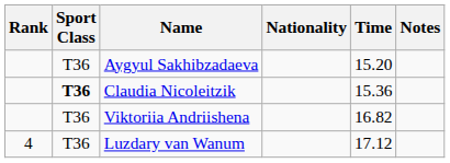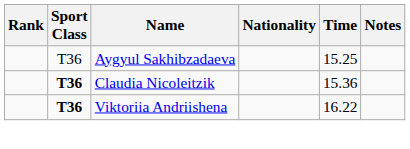 <table class="wikitable sortable" style="text-align:center">
 <tr>
 <th>Rank</th>
 <th>Sport<br>Class</th>
 <th>Name</th>
 <th>Nationality</th>
 <th>Time</th>
 <th>Notes</th>
 </tr>
 <tr>
 <td></td>
 <td>T36</td>
 <td align=left><a href='#'>Aygyul Sakhibzadaeva</a></td>
 <td align=left></td>
-<td>15.20</td>
+<td>15.25</td>
 <td></td>
 </tr>
 <tr>
 <td></td>
 <td><strong>T36</strong></td>
 <td align=left><a href='#'>Claudia Nicoleitzik</a></td>
 <td align=left></td>
 <td>15.36</td>
 <td></td>
 </tr>
 <tr>
 <td></td>
-<td>T36</td>
+<td><strong>T36</strong></td>
 <td align=left><a href='#'>Viktoriia Andriishena</a></td>
 <td align=left></td>
-<td>16.82</td>
-<td></td>
-</tr>
-<tr>
-<td>4</td>
-<td>T36</td>
-<td align=left><a href='#'>Luzdary van Wanum</a></td>
-<td align=left></td>
-<td>17.12</td>
+<td>16.22</td>
 <td></td>
 </tr>
 </table>
